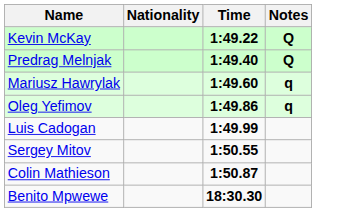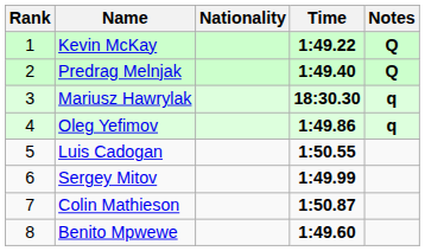 <table class="wikitable sortable" style="text-align:center">
 <tr>
+<th>Rank</th>
 <th>Name</th>
 <th>Nationality</th>
 <th>Time</th>
 <th>Notes</th>
 </tr>
 <tr bgcolor=ccffcc>
+<td>1</td>
 <td align=left><a href='#'>Kevin McKay</a></td>
 <td align=left></td>
 <td><strong>1:49.22</strong></td>
 <td><strong>Q</strong></td>
 </tr>
 <tr bgcolor=ccffcc>
+<td>2</td>
 <td align=left><a href='#'>Predrag Melnjak</a></td>
 <td align=left></td>
 <td><strong>1:49.40</strong></td>
 <td><strong>Q</strong></td>
 </tr>
 <tr bgcolor=ddffdd>
+<td>3</td>
 <td align=left><a href='#'>Mariusz Hawrylak</a></td>
 <td align=left></td>
-<td><strong>1:49.60</strong></td>
+<td><strong>18:30.30</strong></td>
 <td><strong>q</strong></td>
 </tr>
 <tr bgcolor=ddffdd>
+<td>4</td>
 <td align=left><a href='#'>Oleg Yefimov</a></td>
 <td align=left></td>
 <td><strong>1:49.86</strong></td>
 <td><strong>q</strong></td>
 </tr>
 <tr>
+<td>5</td>
 <td align=left><a href='#'>Luis Cadogan</a></td>
+<td align=left></td>
+<td><strong>1:50.55</strong></td>
+<td></td>
+</tr>
+<tr>
+<td>6</td>
+<td align=left><a href='#'>Sergey Mitov</a></td>
 <td align=left></td>
 <td><strong>1:49.99</strong></td>
 <td></td>
 </tr>
 <tr>
-<td align=left><a href='#'>Sergey Mitov</a></td>
-<td align=left></td>
-<td><strong>1:50.55</strong></td>
-<td></td>
-</tr>
-<tr>
+<td>7</td>
 <td align=left><a href='#'>Colin Mathieson</a></td>
 <td align=left></td>
 <td><strong>1:50.87</strong></td>
 <td></td>
 </tr>
 <tr>
+<td>8</td>
 <td align=left><a href='#'>Benito Mpwewe</a></td>
 <td align=left></td>
-<td><strong>18:30.30</strong></td>
+<td><strong>1:49.60</strong></td>
 <td></td>
 </tr>
 </table>
